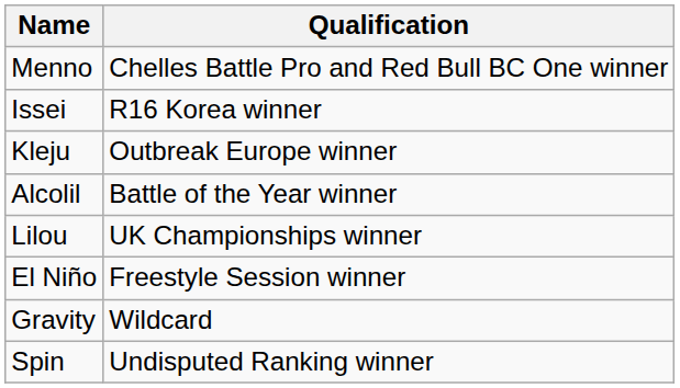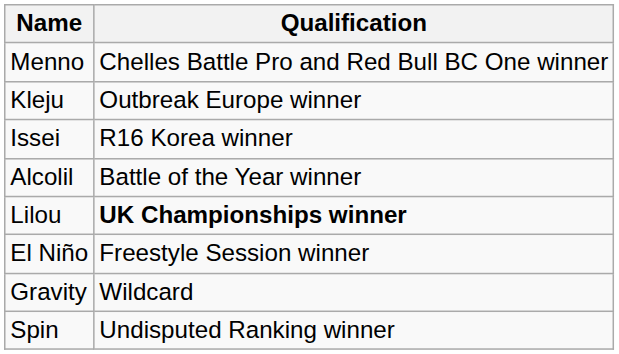 <table class="wikitable">
 <tr>
 <th>Name</th>
 <th>Qualification</th>
 </tr>
 <tr>
 <td> Menno</td>
 <td>Chelles Battle Pro and Red Bull BC One winner</td>
 </tr>
 <tr>
+<td> Kleju</td>
+<td>Outbreak Europe winner</td>
+</tr>
+<tr>
 <td> Issei</td>
 <td>R16 Korea winner</td>
-</tr>
-<tr>
-<td> Kleju</td>
-<td>Outbreak Europe winner</td>
 </tr>
 <tr>
 <td> Alcolil</td>
 <td>Battle of the Year winner</td>
 </tr>
 <tr>
 <td> Lilou</td>
-<td>UK Championships winner</td>
+<td><strong>UK Championships winner</strong></td>
 </tr>
 <tr>
 <td> El Niño</td>
 <td>Freestyle Session winner</td>
 </tr>
 <tr>
 <td> Gravity</td>
 <td>Wildcard</td>
 </tr>
 <tr>
 <td> Spin</td>
 <td>Undisputed Ranking winner</td>
 </tr>
 </table>
